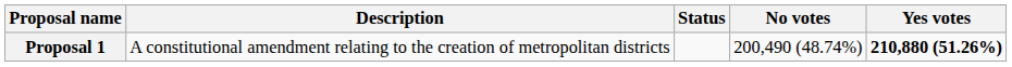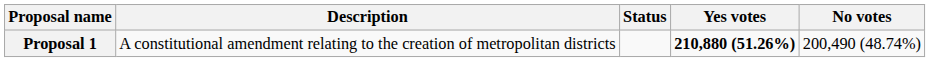 <table class="wikitable sortable plainrowheaders">
 <tr>
 <th scope="col">Proposal name</th>
 <th class="unsortable" scope="col">Description</th>
 <th scope="col">Status</th>
+<th scope="col">Yes votes</th>
 <th scope="col">No votes</th>
-<th scope="col">Yes votes</th>
 </tr>
 <tr>
 <th scope="row">Proposal 1</th>
 <td>A constitutional amendment relating to the creation of metropolitan districts</td>
 <td></td>
+<td><strong>210,880 (51.26%)</strong></td>
 <td>200,490 (48.74%)</td>
-<td><strong>210,880 (51.26%)</strong></td>
 </tr>
 </table>
